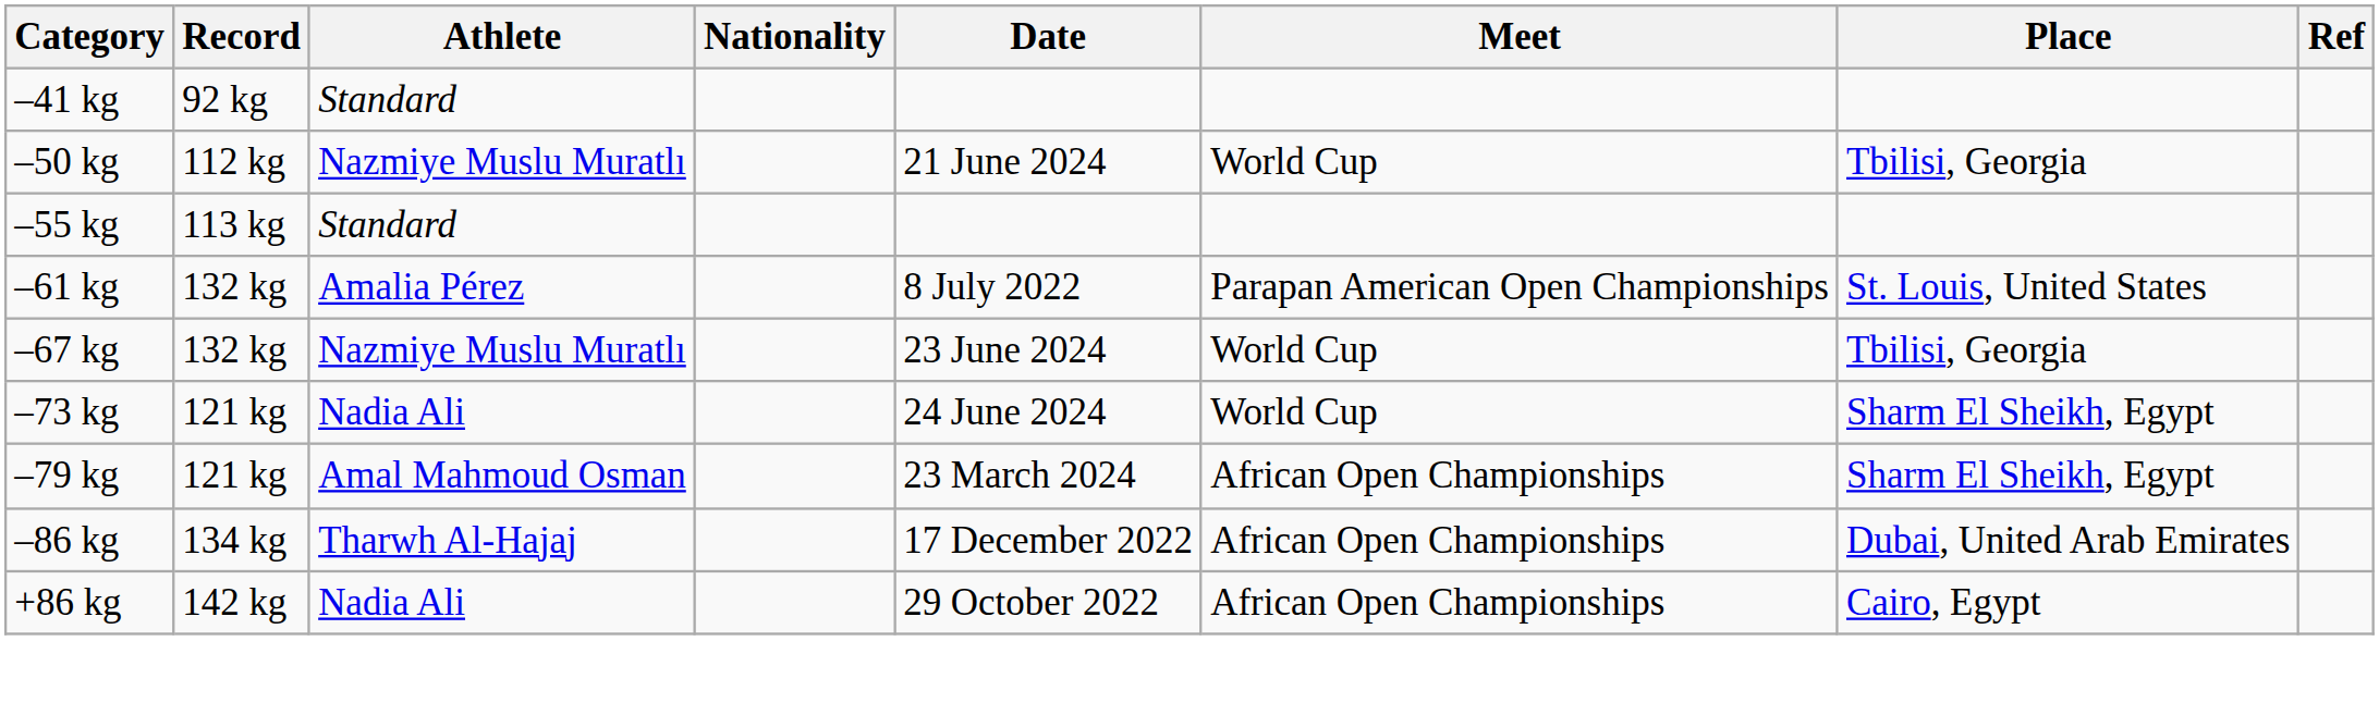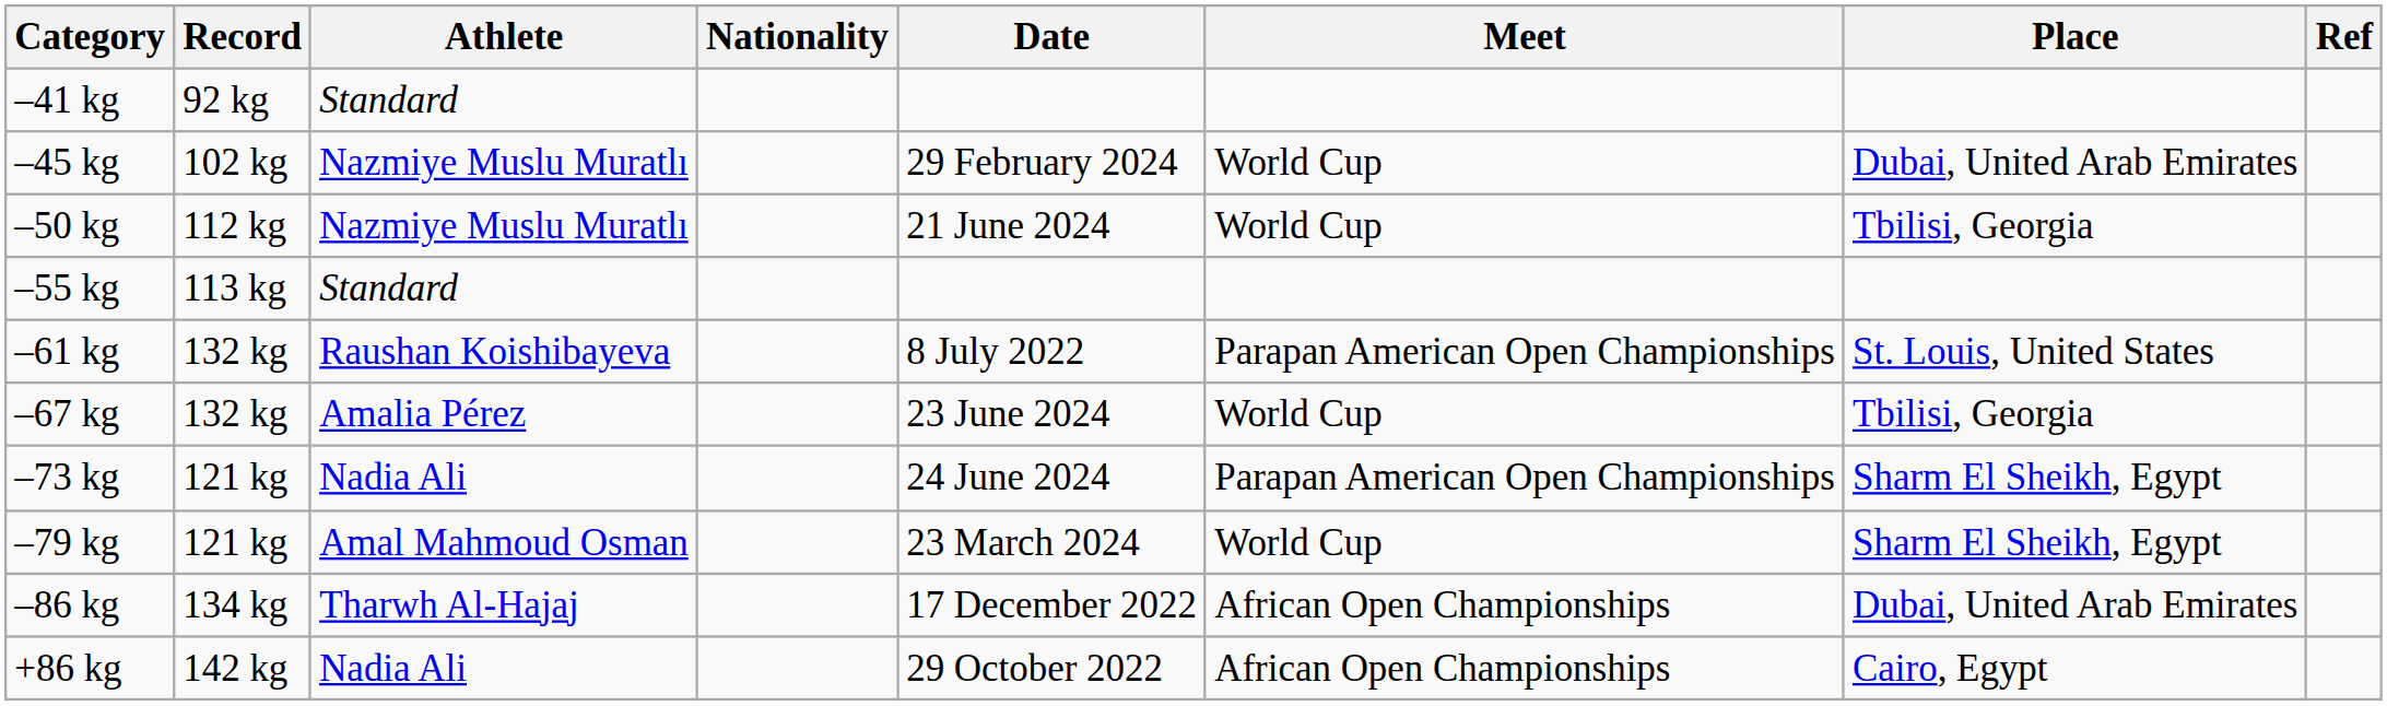 <table class="wikitable" style="font-size:95%">
 <tr>
 <th>Category</th>
 <th>Record</th>
 <th>Athlete</th>
 <th>Nationality</th>
 <th>Date</th>
 <th>Meet</th>
 <th>Place</th>
 <th>Ref</th>
 </tr>
 <tr>
 <td>–41 kg</td>
 <td>92 kg</td>
 <td><em>Standard</em></td>
 <td></td>
 <td></td>
 <td></td>
 <td></td>
+<td></td>
+</tr>
+<tr>
+<td>–45 kg</td>
+<td>102 kg</td>
+<td><a href='#'>Nazmiye Muslu Muratlı</a></td>
+<td></td>
+<td>29 February 2024</td>
+<td>World Cup</td>
+<td> <a href='#'>Dubai</a>, United Arab Emirates</td>
 <td></td>
 </tr>
 <tr>
 <td>–50 kg</td>
 <td>112 kg</td>
 <td><a href='#'>Nazmiye Muslu Muratlı</a></td>
 <td></td>
 <td>21 June 2024</td>
 <td>World Cup</td>
 <td> <a href='#'>Tbilisi</a>, Georgia</td>
 <td></td>
 </tr>
 <tr>
 <td>–55 kg</td>
 <td>113 kg</td>
 <td><em>Standard</em></td>
 <td></td>
 <td></td>
 <td></td>
 <td></td>
 <td></td>
 </tr>
 <tr>
 <td>–61 kg</td>
 <td>132 kg</td>
-<td><a href='#'>Amalia Pérez</a></td>
+<td><a href='#'>Raushan Koishibayeva</a></td>
 <td></td>
 <td>8 July 2022</td>
 <td>Parapan American Open Championships</td>
 <td> <a href='#'>St. Louis</a>, United States</td>
 <td></td>
 </tr>
 <tr>
 <td>–67 kg</td>
 <td>132 kg</td>
-<td><a href='#'>Nazmiye Muslu Muratlı</a></td>
+<td><a href='#'>Amalia Pérez</a></td>
 <td></td>
 <td>23 June 2024</td>
 <td>World Cup</td>
 <td> <a href='#'>Tbilisi</a>, Georgia</td>
 <td></td>
 </tr>
 <tr>
 <td>–73 kg</td>
 <td>121 kg</td>
 <td><a href='#'>Nadia Ali</a></td>
 <td></td>
 <td>24 June 2024</td>
-<td>World Cup</td>
+<td>Parapan American Open Championships</td>
 <td> <a href='#'>Sharm El Sheikh</a>, Egypt</td>
 <td></td>
 </tr>
 <tr>
 <td>–79 kg</td>
 <td>121 kg</td>
 <td><a href='#'>Amal Mahmoud Osman</a></td>
 <td></td>
 <td>23 March 2024</td>
-<td>African Open Championships</td>
+<td>World Cup</td>
 <td> <a href='#'>Sharm El Sheikh</a>, Egypt</td>
 <td></td>
 </tr>
 <tr>
 <td>–86 kg</td>
 <td>134 kg</td>
 <td><a href='#'>Tharwh Al-Hajaj</a></td>
 <td></td>
 <td>17 December 2022</td>
 <td>African Open Championships</td>
 <td> <a href='#'>Dubai</a>, United Arab Emirates</td>
 <td></td>
 </tr>
 <tr>
 <td>+86 kg</td>
 <td>142 kg</td>
 <td><a href='#'>Nadia Ali</a></td>
 <td></td>
 <td>29 October 2022</td>
 <td>African Open Championships</td>
 <td> <a href='#'>Cairo</a>, Egypt</td>
 <td></td>
 </tr>
 </table>
